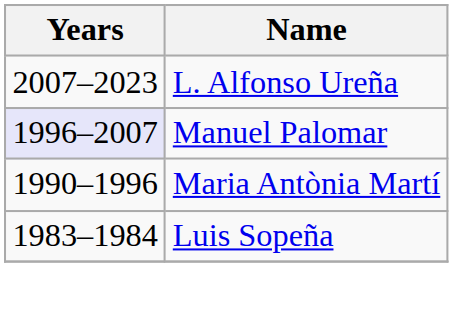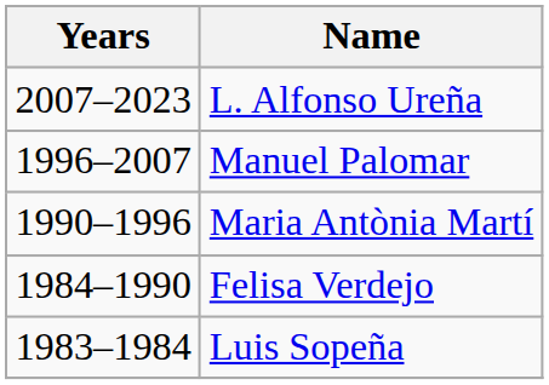 <table class="wikitable">
 <tr>
 <th>Years</th>
 <th>Name</th>
 </tr>
 <tr>
 <td>2007–2023</td>
 <td><a href='#'>L. Alfonso Ureña</a></td>
 </tr>
 <tr>
-<td style="background: lavender;">1996–2007</td>
+<td>1996–2007</td>
 <td><a href='#'>Manuel Palomar</a></td>
 </tr>
 <tr>
 <td>1990–1996</td>
 <td><a href='#'>Maria Antònia Martí</a></td>
+</tr>
+<tr>
+<td>1984–1990</td>
+<td><a href='#'>Felisa Verdejo</a></td>
 </tr>
 <tr>
 <td>1983–1984</td>
 <td><a href='#'>Luis Sopeña</a></td>
 </tr>
 <tr>
 </tr>
 </table>
